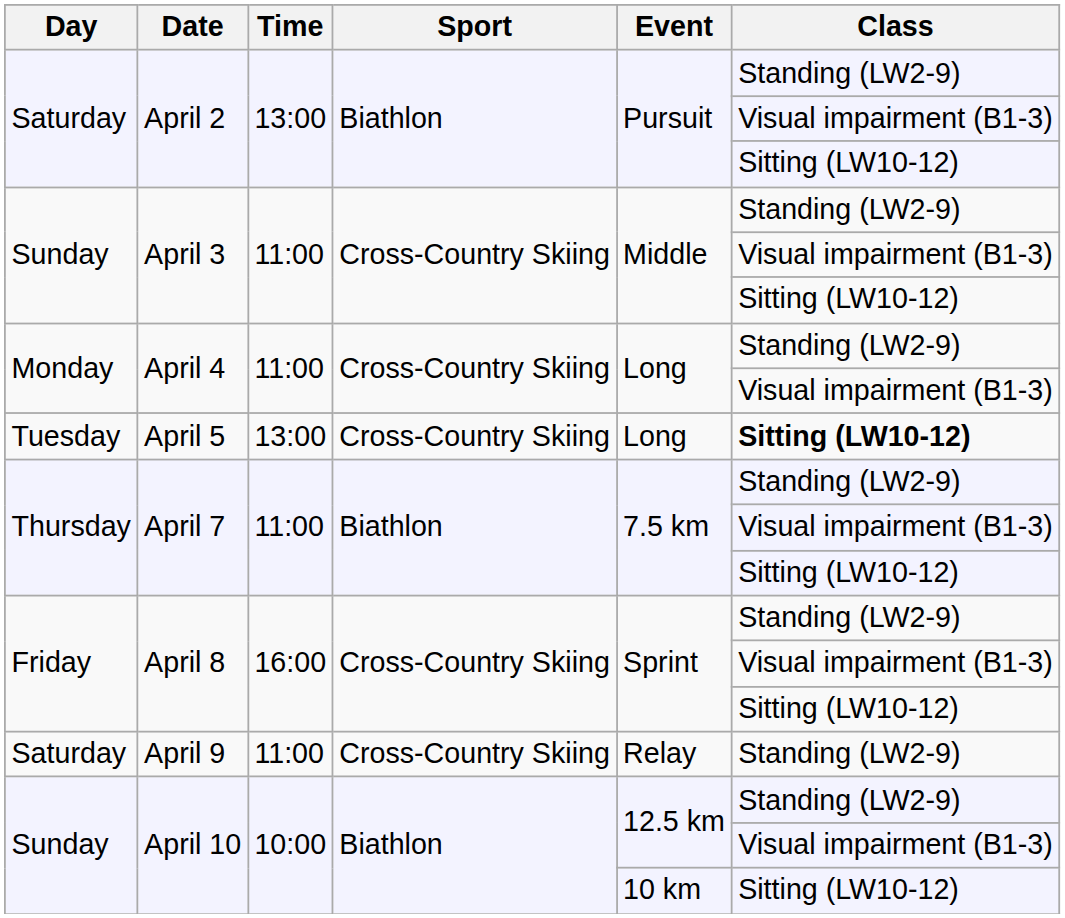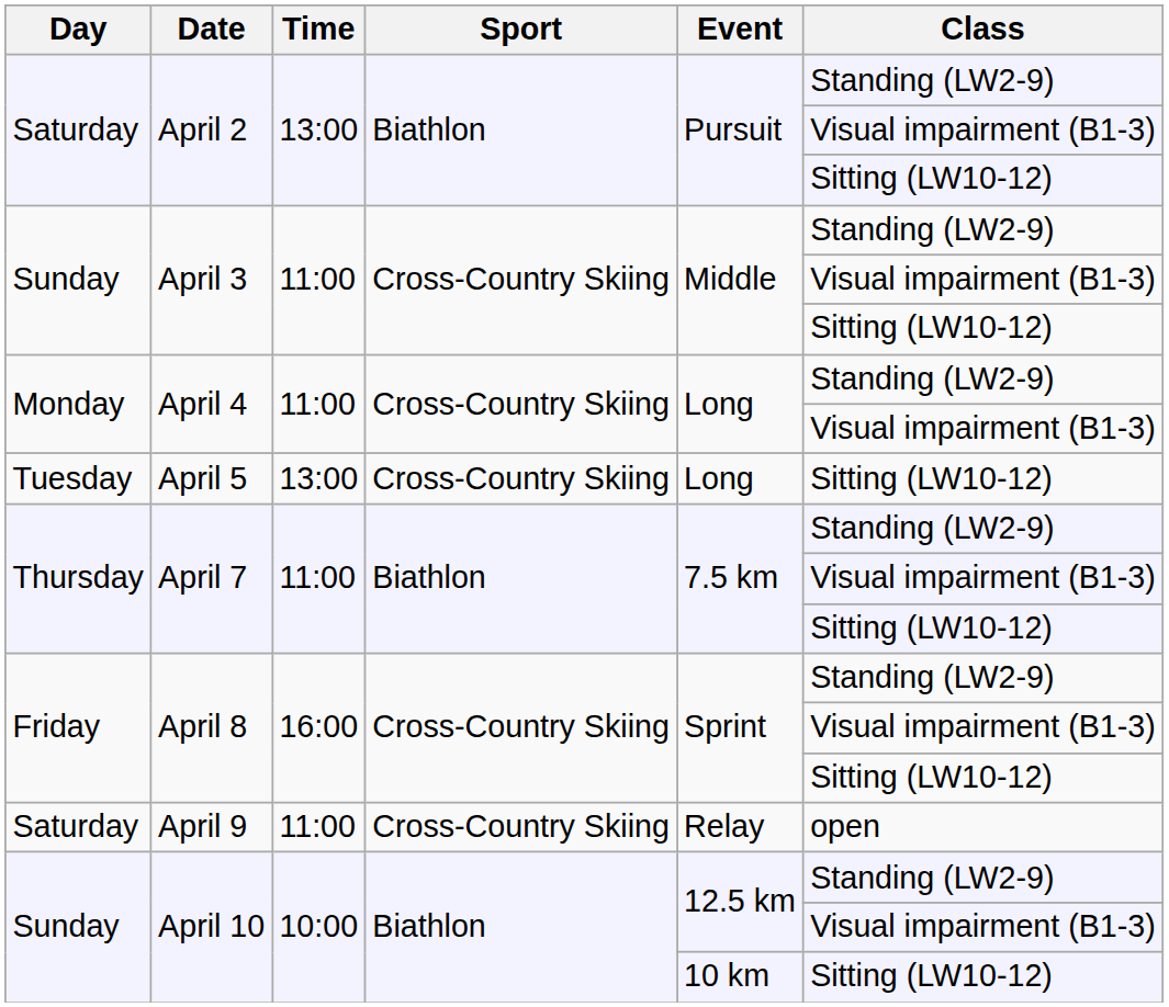 <table class="wikitable">
 <tr>
 <th>Day</th>
 <th>Date</th>
 <th>Time</th>
 <th>Sport</th>
 <th>Event</th>
 <th>Class</th>
 </tr>
 <tr style="background:#F3F3FF;">
 <td rowspan="3">Saturday</td>
 <td rowspan="3">April 2</td>
 <td rowspan="3">13:00</td>
 <td rowspan="3">Biathlon</td>
 <td rowspan="3">Pursuit</td>
 <td>Standing (LW2-9)</td>
 </tr>
 <tr style="background:#F3F3FF;">
 <td>Visual impairment (B1-3)</td>
 </tr>
 <tr style="background:#F3F3FF;">
 <td>Sitting (LW10-12)</td>
 </tr>
 <tr>
 <td rowspan="3">Sunday</td>
 <td rowspan="3">April 3</td>
 <td rowspan="3">11:00</td>
 <td rowspan="3">Cross-Country Skiing</td>
 <td rowspan="3">Middle</td>
 <td>Standing (LW2-9)</td>
 </tr>
 <tr>
 <td>Visual impairment (B1-3)</td>
 </tr>
 <tr>
 <td>Sitting (LW10-12)</td>
 </tr>
 <tr>
 <td rowspan="2">Monday</td>
 <td rowspan="2">April 4</td>
 <td rowspan="2">11:00</td>
 <td rowspan="2">Cross-Country Skiing</td>
 <td rowspan="2">Long</td>
 <td>Standing (LW2-9)</td>
 </tr>
 <tr>
 <td>Visual impairment (B1-3)</td>
 </tr>
 <tr>
 <td>Tuesday</td>
 <td>April 5</td>
 <td>13:00</td>
 <td>Cross-Country Skiing</td>
 <td>Long</td>
-<td><strong>Sitting (LW10-12)</strong></td>
+<td>Sitting (LW10-12)</td>
 </tr>
 <tr style="background:#F3F3FF;">
 <td rowspan="3">Thursday</td>
 <td rowspan="3">April 7</td>
 <td rowspan="3">11:00</td>
 <td rowspan="3">Biathlon</td>
 <td rowspan="3">7.5 km</td>
 <td>Standing (LW2-9)</td>
 </tr>
 <tr style="background:#F3F3FF;">
 <td>Visual impairment (B1-3)</td>
 </tr>
 <tr style="background:#F3F3FF;">
 <td>Sitting (LW10-12)</td>
 </tr>
 <tr>
 <td rowspan="3">Friday</td>
 <td rowspan="3">April 8</td>
 <td rowspan="3">16:00</td>
 <td rowspan="3">Cross-Country Skiing</td>
 <td rowspan="3">Sprint</td>
 <td>Standing (LW2-9)</td>
 </tr>
 <tr>
 <td>Visual impairment (B1-3)</td>
 </tr>
 <tr>
 <td>Sitting (LW10-12)</td>
 </tr>
 <tr>
 <td>Saturday</td>
 <td>April 9</td>
 <td>11:00</td>
 <td>Cross-Country Skiing</td>
 <td>Relay</td>
-<td>Standing (LW2-9)</td>
+<td>open</td>
 </tr>
 <tr style="background:#F3F3FF;">
 <td rowspan="3">Sunday</td>
 <td rowspan="3">April 10</td>
 <td rowspan="3">10:00</td>
 <td rowspan="3">Biathlon</td>
 <td rowspan="2">12.5 km</td>
 <td>Standing (LW2-9)</td>
 </tr>
 <tr style="background:#F3F3FF;">
 <td>Visual impairment (B1-3)</td>
 </tr>
 <tr style="background:#F3F3FF;">
 <td rowspan="1">10 km</td>
 <td>Sitting (LW10-12)</td>
 </tr>
 </table>
